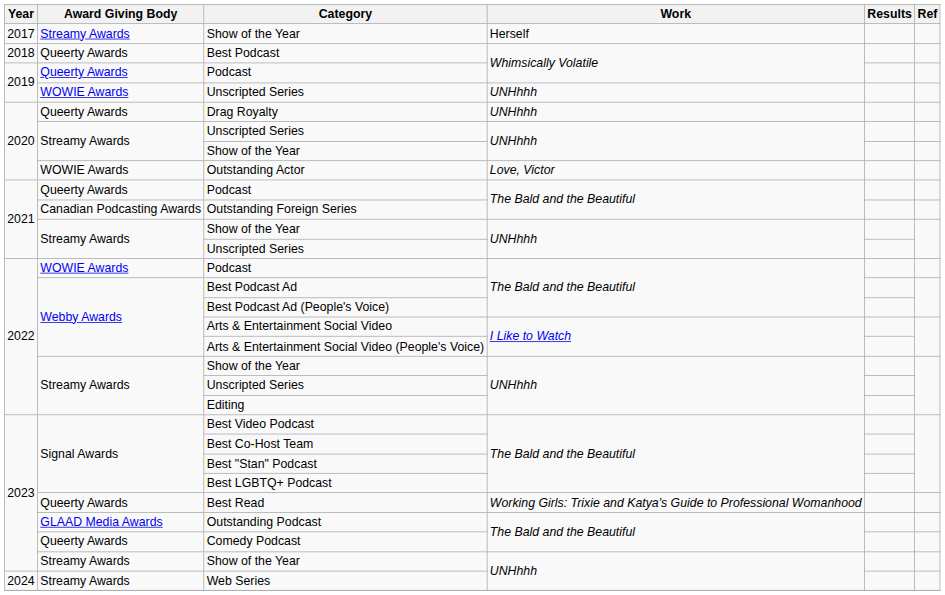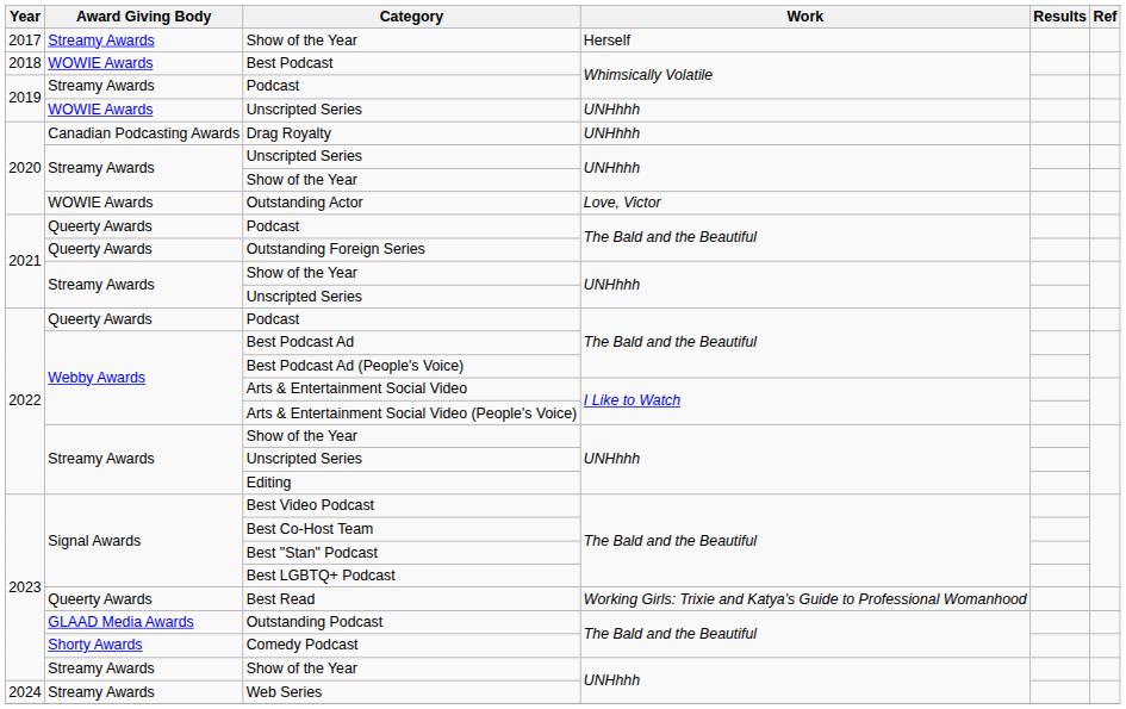 <table class="wikitable sortable" >
 <tr>
 <th>Year</th>
 <th>Award Giving Body</th>
 <th>Category</th>
 <th>Work</th>
 <th>Results</th>
 <th>Ref</th>
 </tr>
 <tr>
 <td>2017</td>
 <td><a href='#'>Streamy Awards</a></td>
 <td>Show of the Year</td>
 <td>Herself</td>
 <td></td>
 <td></td>
 </tr>
 <tr>
 <td>2018</td>
-<td>Queerty Awards</td>
+<td><a href='#'>WOWIE Awards</a></td>
 <td>Best Podcast</td>
 <td rowspan="2"><em>Whimsically Volatile</em></td>
 <td></td>
 <td></td>
 </tr>
 <tr>
 <td rowspan="2">2019</td>
-<td><a href='#'>Queerty Awards</a></td>
+<td>Streamy Awards</td>
 <td>Podcast</td>
 <td></td>
 <td></td>
 </tr>
 <tr>
 <td><a href='#'>WOWIE Awards</a></td>
 <td>Unscripted Series</td>
 <td><em>UNHhhh</em></td>
 <td></td>
 <td></td>
 </tr>
 <tr>
 <td rowspan="4">2020</td>
-<td>Queerty Awards</td>
+<td>Canadian Podcasting Awards</td>
 <td>Drag Royalty</td>
 <td><em>UNHhhh</em></td>
 <td></td>
 <td></td>
 </tr>
 <tr>
 <td rowspan="2">Streamy Awards</td>
 <td>Unscripted Series</td>
 <td rowspan="2"><em>UNHhhh</em></td>
 <td></td>
 <td></td>
 </tr>
 <tr>
 <td>Show of the Year</td>
 <td></td>
 <td></td>
 </tr>
 <tr>
 <td>WOWIE Awards</td>
 <td>Outstanding Actor</td>
 <td><em>Love, Victor</em></td>
 <td></td>
 <td></td>
 </tr>
 <tr>
 <td rowspan="4">2021</td>
 <td>Queerty Awards</td>
 <td>Podcast</td>
 <td rowspan="2"><em>The Bald and the Beautiful</em></td>
 <td></td>
 <td></td>
 </tr>
 <tr>
-<td>Canadian Podcasting Awards</td>
+<td>Queerty Awards</td>
 <td>Outstanding Foreign Series</td>
 <td></td>
 <td></td>
 </tr>
 <tr>
 <td rowspan="2">Streamy Awards</td>
 <td>Show of the Year</td>
 <td rowspan="2"><em>UNHhhh</em></td>
 <td></td>
 <td rowspan="2"></td>
 </tr>
 <tr>
 <td>Unscripted Series</td>
 <td></td>
 </tr>
 <tr>
 <td rowspan="8">2022</td>
-<td><a href='#'>WOWIE Awards</a></td>
+<td>Queerty Awards</td>
 <td>Podcast</td>
 <td rowspan="3"><em>The Bald and the Beautiful</em></td>
 <td></td>
 <td></td>
 </tr>
 <tr>
 <td rowspan="4"><a href='#'>Webby Awards</a></td>
 <td>Best Podcast Ad</td>
 <td></td>
 <td rowspan="2"></td>
 </tr>
 <tr>
 <td>Best Podcast Ad (People's Voice)</td>
 <td></td>
 </tr>
 <tr>
 <td>Arts & Entertainment Social Video</td>
 <td rowspan="2"><em><a href='#'>I Like to Watch</a></em></td>
 <td></td>
 <td rowspan="2"></td>
 </tr>
 <tr>
 <td>Arts & Entertainment Social Video (People's Voice)</td>
 <td></td>
 </tr>
 <tr>
 <td rowspan="3">Streamy Awards</td>
 <td>Show of the Year</td>
 <td rowspan="3"><em>UNHhhh</em></td>
 <td></td>
 <td rowspan="3"></td>
 </tr>
 <tr>
 <td>Unscripted Series</td>
 <td></td>
 </tr>
 <tr>
 <td>Editing</td>
 <td></td>
 </tr>
 <tr>
 <td rowspan="8">2023</td>
 <td rowspan="4">Signal Awards</td>
 <td>Best Video Podcast</td>
 <td rowspan="4"><em>The Bald and the Beautiful</em></td>
 <td></td>
 <td rowspan="4"></td>
 </tr>
 <tr>
 <td>Best Co-Host Team</td>
 <td></td>
 </tr>
 <tr>
 <td>Best "Stan" Podcast</td>
 <td></td>
 </tr>
 <tr>
 <td>Best LGBTQ+ Podcast</td>
 <td></td>
 </tr>
 <tr>
 <td>Queerty Awards</td>
 <td>Best Read</td>
 <td><em>Working Girls: Trixie and Katya's Guide to Professional Womanhood</em></td>
 <td></td>
 <td></td>
 </tr>
 <tr>
 <td><a href='#'>GLAAD Media Awards</a></td>
 <td>Outstanding Podcast</td>
 <td rowspan="2"><em>The Bald and the Beautiful</em></td>
 <td></td>
 <td></td>
 </tr>
 <tr>
-<td>Queerty Awards</td>
+<td><a href='#'>Shorty Awards</a></td>
 <td>Comedy Podcast</td>
 <td></td>
 <td></td>
 </tr>
 <tr>
 <td>Streamy Awards</td>
 <td>Show of the Year</td>
 <td rowspan="2"><em>UNHhhh</em></td>
 <td></td>
 <td></td>
 </tr>
 <tr>
 <td>2024</td>
 <td>Streamy Awards</td>
 <td>Web Series</td>
 <td></td>
 <td></td>
 </tr>
 <tr>
 </tr>
 </table>
